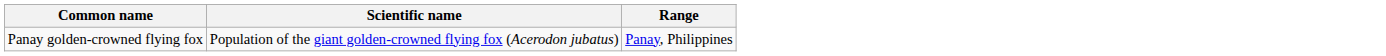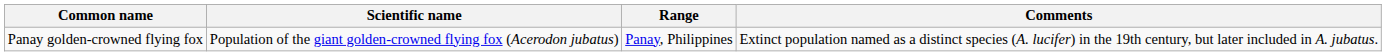 <table class="wikitable sortable">
 <tr>
 <th>Common name</th>
 <th>Scientific name</th>
 <th>Range</th>
+<th class="unsortable">Comments</th>
 </tr>
 <tr>
 <td>Panay golden-crowned flying fox</td>
 <td>Population of the <a href='#'>giant golden-crowned flying fox</a> (<em>Acerodon jubatus</em>)</td>
 <td><a href='#'>Panay</a>, Philippines</td>
+<td>Extinct population named as a distinct species (<em>A. lucifer</em>) in the 19th century, but later included in <em>A. jubatus</em>.</td>
 </tr>
 </table>
